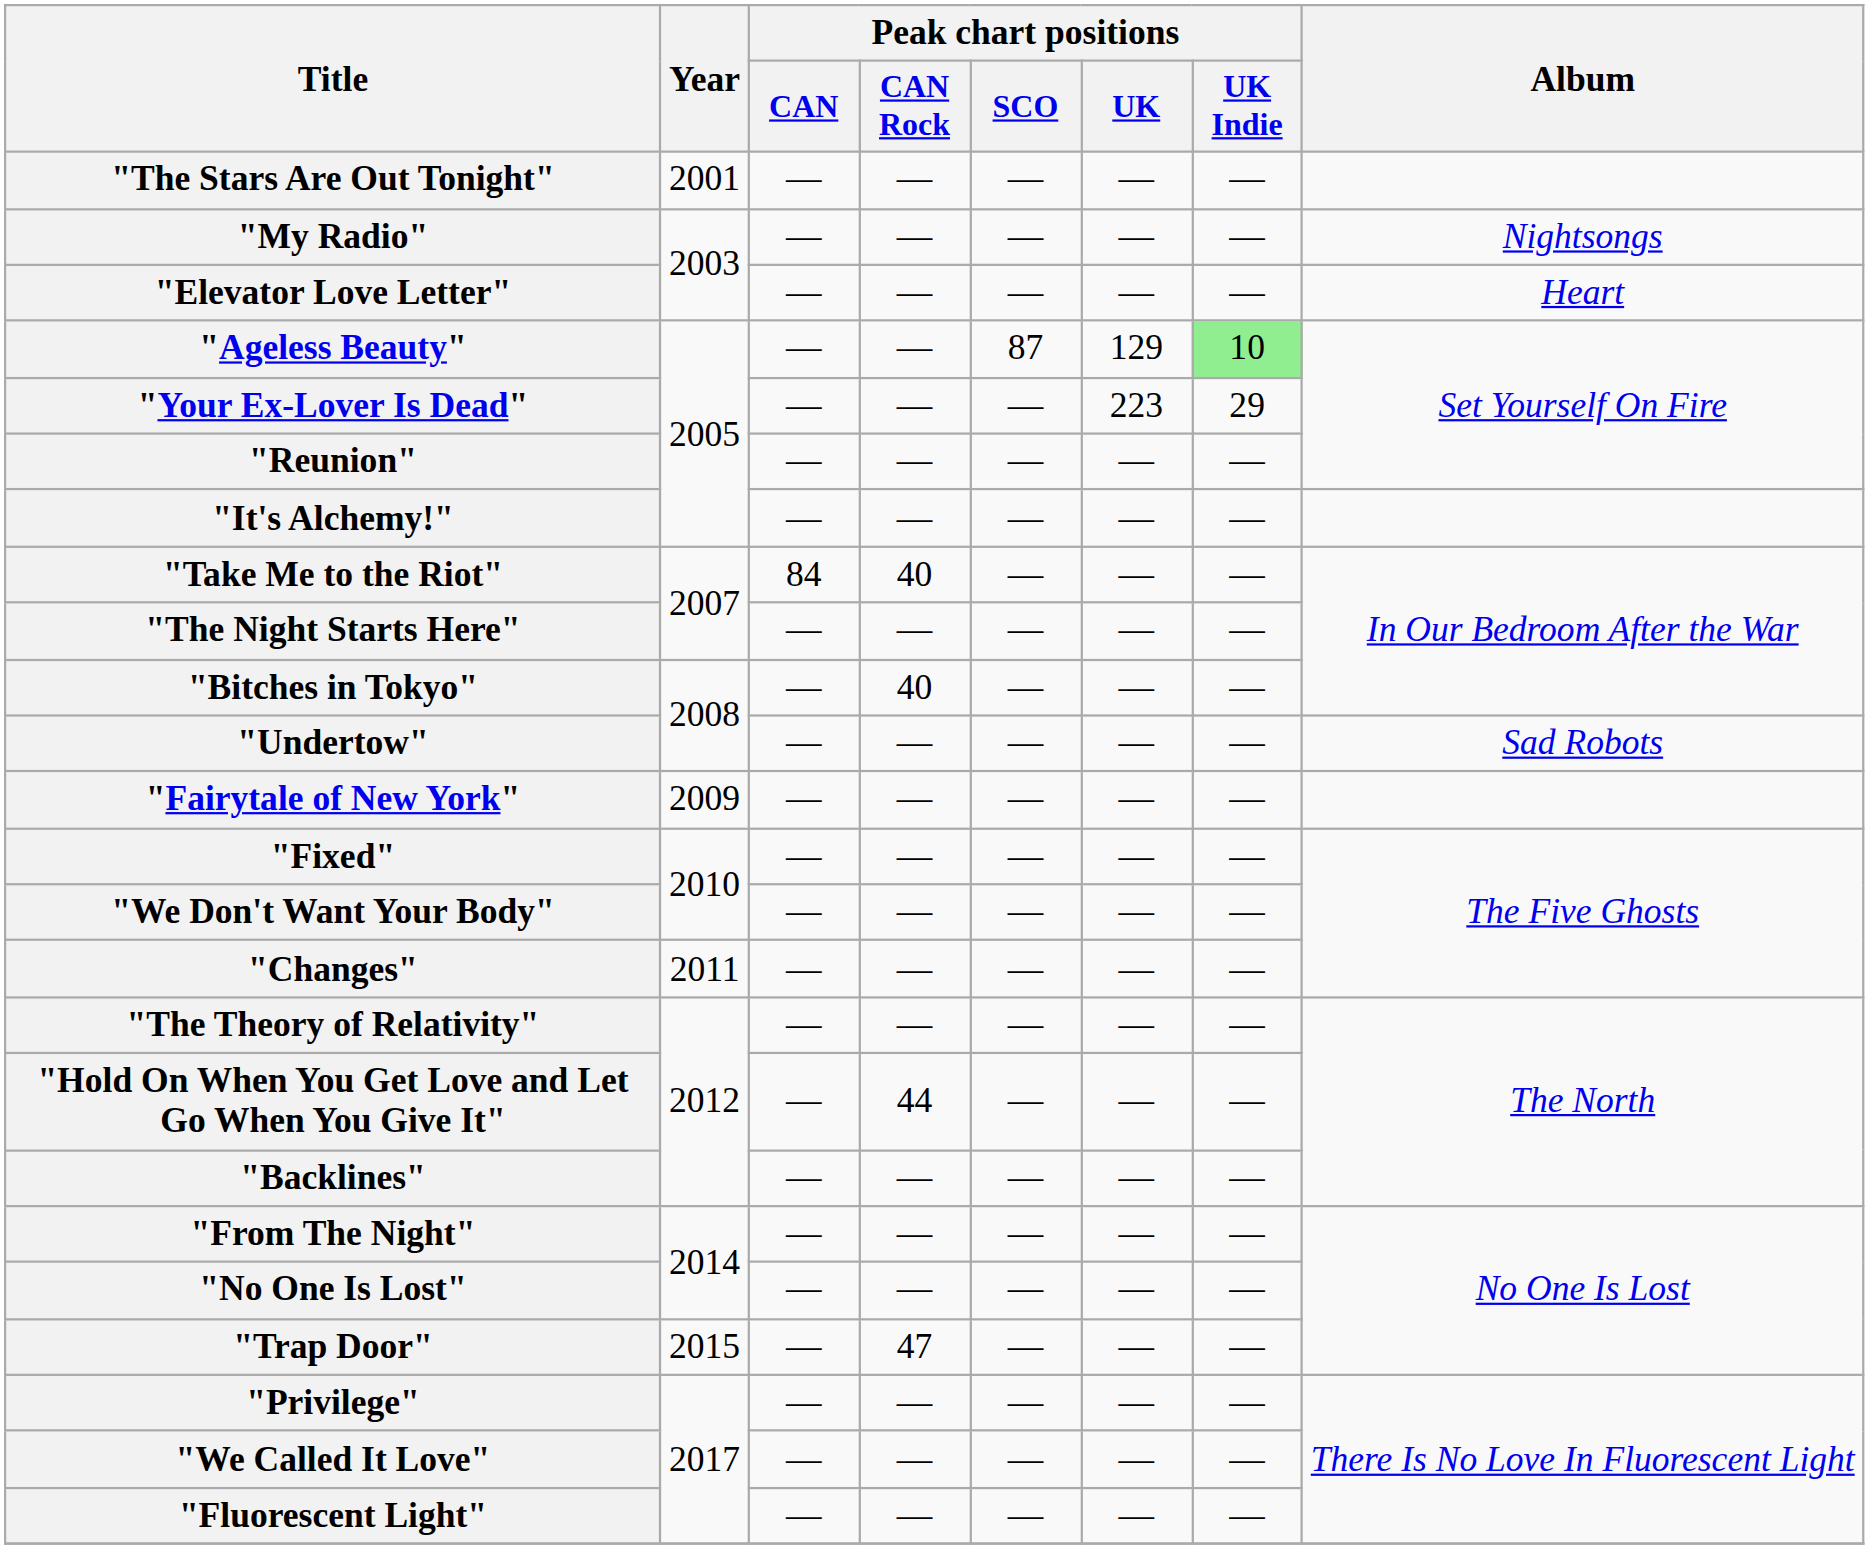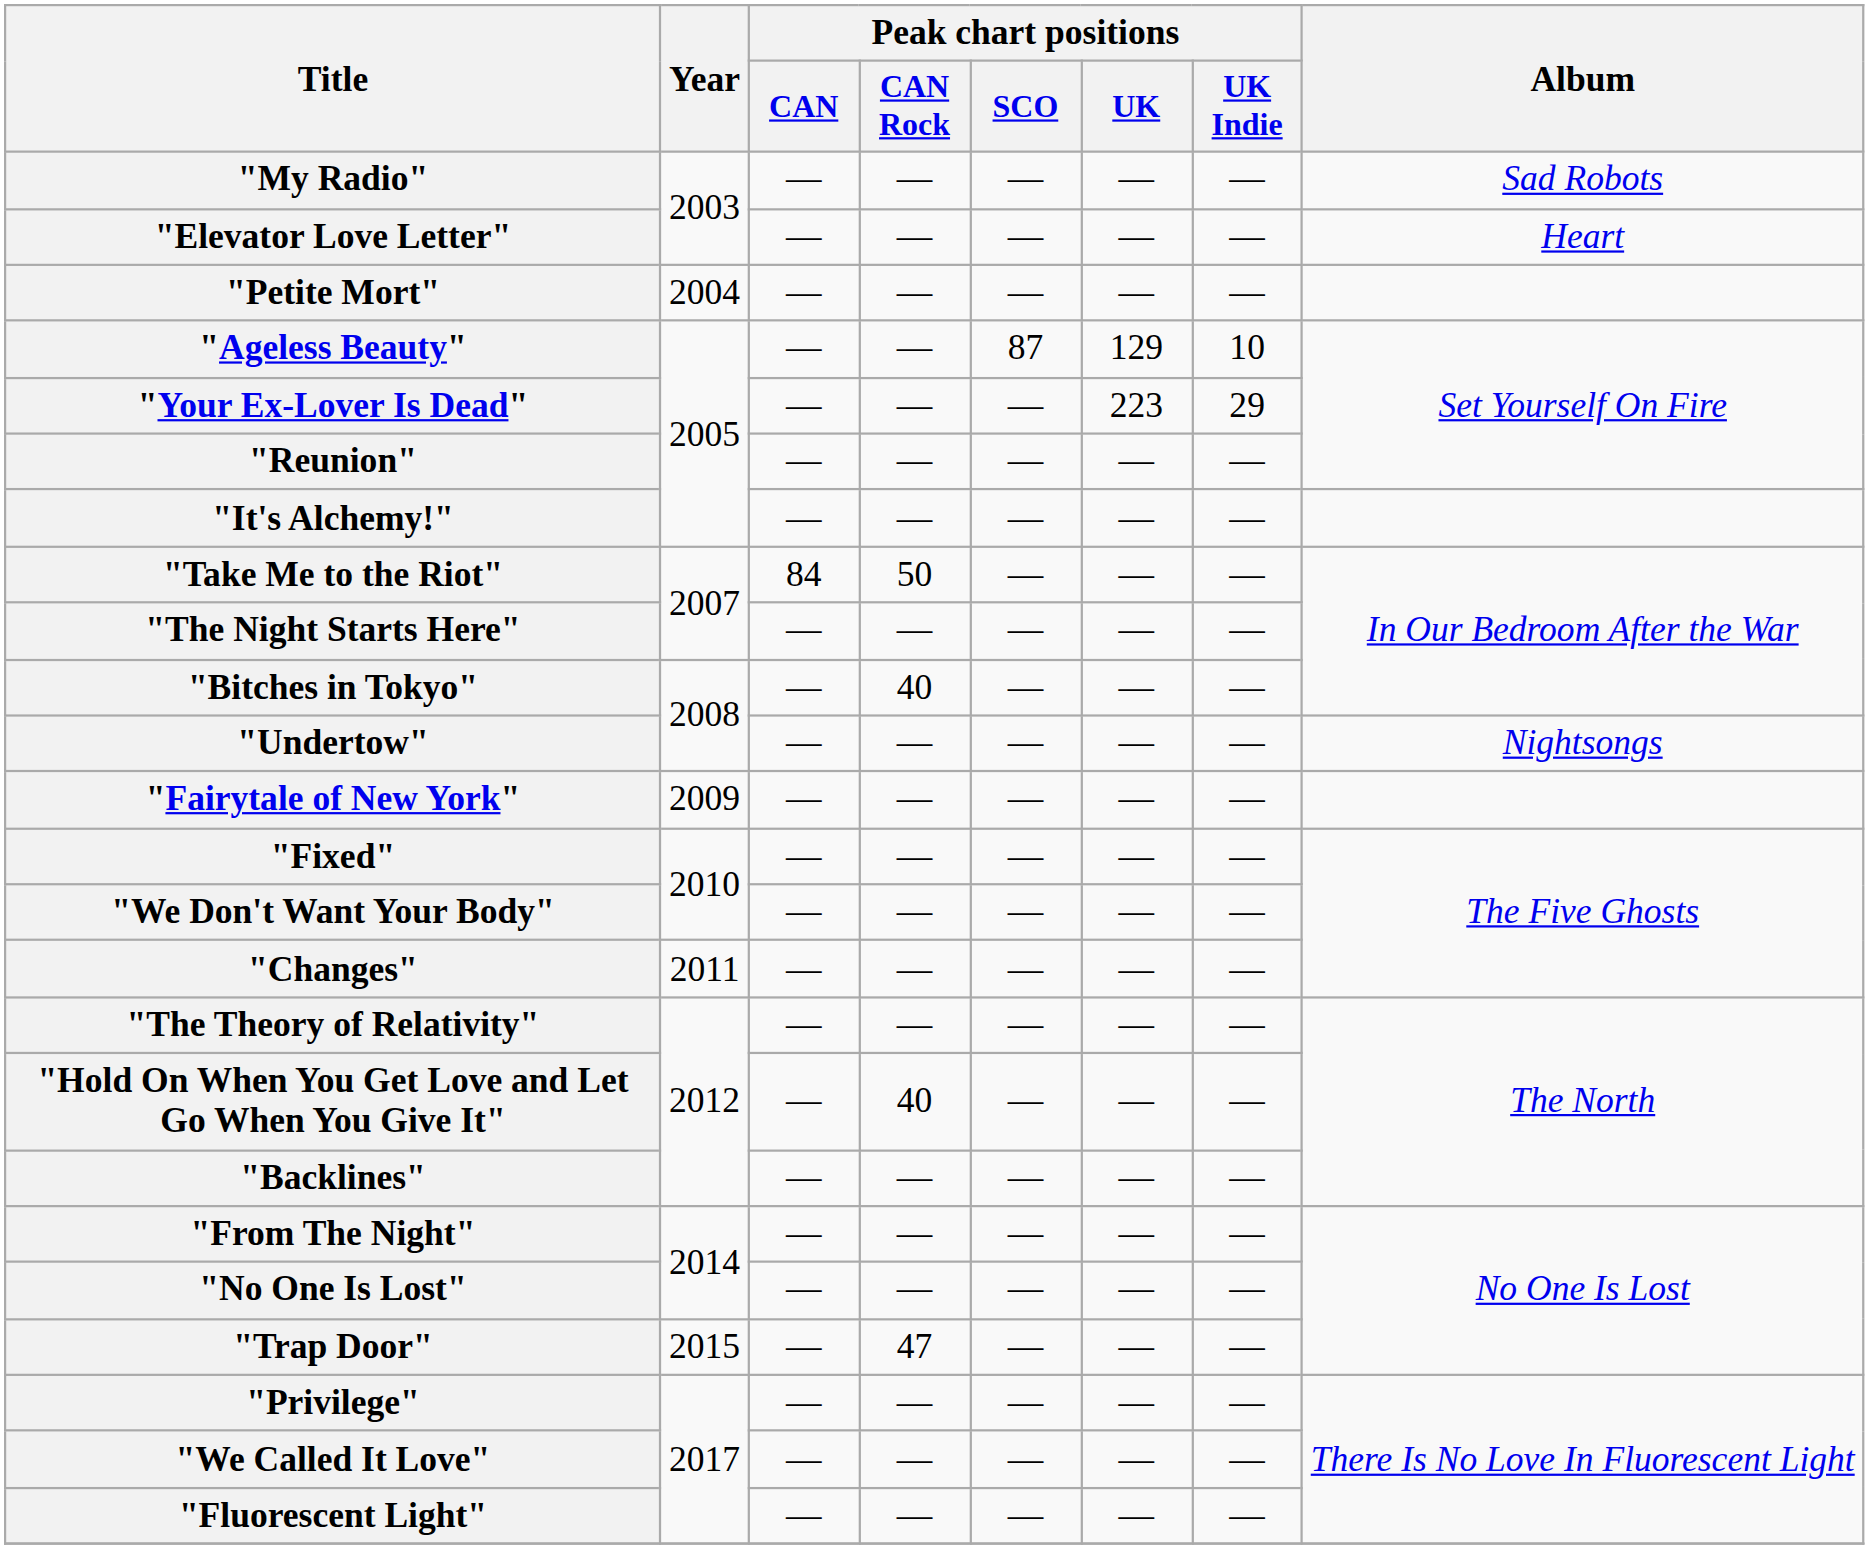 <table class="wikitable plainrowheaders" style="text-align:center;" border="1">
 <tr>
 <th scope="col" rowspan="2" style="width:18em;">Title</th>
 <th scope="col" rowspan="2">Year</th>
 <th scope="col" colspan="5">Peak chart positions</th>
 <th scope="col" rowspan="2">Album</th>
 </tr>
 <tr>
 <th scope="col" style="width:3em;font-size:90%;"><a href='#'>CAN</a><br></th>
 <th scope="col" style="width:3em;font-size:90%;"><a href='#'>CAN<br>Rock</a><br></th>
 <th scope="col" style="width:3em;font-size:90%;"><a href='#'>SCO</a><br></th>
 <th scope="col" style="width:3em;font-size:90%;"><a href='#'>UK</a><br></th>
 <th scope="col" style="width:3em;font-size:90%;"><a href='#'>UK<br>Indie</a><br></th>
 </tr>
 <tr>
-<th scope="row">"The Stars Are Out Tonight"</th>
-<td>2001</td>
-<td>—</td>
-<td>—</td>
-<td>—</td>
-<td>—</td>
-<td>—</td>
-<td></td>
-</tr>
-<tr>
 <th scope="row">"My Radio"</th>
 <td rowspan="2">2003</td>
 <td>—</td>
 <td>—</td>
 <td>—</td>
 <td>—</td>
 <td>—</td>
-<td><em><a href='#'>Nightsongs</a></em></td>
+<td><em><a href='#'>Sad Robots</a></em></td>
 </tr>
 <tr>
 <th scope="row">"Elevator Love Letter"</th>
 <td>—</td>
 <td>—</td>
 <td>—</td>
 <td>—</td>
 <td>—</td>
 <td><em><a href='#'>Heart</a></em></td>
 </tr>
 <tr>
+<th scope="row">"Petite Mort"</th>
+<td>2004</td>
+<td>—</td>
+<td>—</td>
+<td>—</td>
+<td>—</td>
+<td>—</td>
+<td></td>
+</tr>
+<tr>
 <th scope="row">"<a href='#'>Ageless Beauty</a>"</th>
 <td rowspan="4">2005</td>
 <td>—</td>
 <td>—</td>
 <td>87</td>
 <td>129</td>
-<td style="background: lightgreen;">10</td>
+<td>10</td>
 <td rowspan="3"><em><a href='#'>Set Yourself On Fire</a></em></td>
 </tr>
 <tr>
 <th scope="row">"<a href='#'>Your Ex-Lover Is Dead</a>"</th>
 <td>—</td>
 <td>—</td>
 <td>—</td>
 <td>223</td>
 <td>29</td>
 </tr>
 <tr>
 <th scope="row">"Reunion"</th>
 <td>—</td>
 <td>—</td>
 <td>—</td>
 <td>—</td>
 <td>—</td>
 </tr>
 <tr>
 <th scope="row">"It's Alchemy!"</th>
 <td>—</td>
 <td>—</td>
 <td>—</td>
 <td>—</td>
 <td>—</td>
 <td></td>
 </tr>
 <tr>
 <th scope="row">"Take Me to the Riot"</th>
 <td rowspan="2">2007</td>
 <td>84</td>
-<td>40</td>
+<td>50</td>
 <td>—</td>
 <td>—</td>
 <td>—</td>
 <td rowspan="3"><em><a href='#'>In Our Bedroom After the War</a></em></td>
 </tr>
 <tr>
 <th scope="row">"The Night Starts Here"</th>
 <td>—</td>
 <td>—</td>
 <td>—</td>
 <td>—</td>
 <td>—</td>
 </tr>
 <tr>
 <th scope="row">"Bitches in Tokyo"</th>
 <td rowspan="2">2008</td>
 <td>—</td>
 <td>40</td>
 <td>—</td>
 <td>—</td>
 <td>—</td>
 </tr>
 <tr>
 <th scope="row">"Undertow"</th>
 <td>—</td>
 <td>—</td>
 <td>—</td>
 <td>—</td>
 <td>—</td>
-<td><em><a href='#'>Sad Robots</a></em></td>
+<td><em><a href='#'>Nightsongs</a></em></td>
 </tr>
 <tr>
 <th scope="row">"<a href='#'>Fairytale of New York</a>"</th>
 <td>2009</td>
 <td>—</td>
 <td>—</td>
 <td>—</td>
 <td>—</td>
 <td>—</td>
 <td></td>
 </tr>
 <tr>
 <th scope="row">"Fixed"</th>
 <td rowspan="2">2010</td>
 <td>—</td>
 <td>—</td>
 <td>—</td>
 <td>—</td>
 <td>—</td>
 <td rowspan="3"><em><a href='#'>The Five Ghosts</a></em></td>
 </tr>
 <tr>
 <th scope="row">"We Don't Want Your Body"</th>
 <td>—</td>
 <td>—</td>
 <td>—</td>
 <td>—</td>
 <td>—</td>
 </tr>
 <tr>
 <th scope="row">"Changes"</th>
 <td>2011</td>
 <td>—</td>
 <td>—</td>
 <td>—</td>
 <td>—</td>
 <td>—</td>
 </tr>
 <tr>
 <th scope="row">"The Theory of Relativity"</th>
 <td rowspan="3">2012</td>
 <td>—</td>
 <td>—</td>
 <td>—</td>
 <td>—</td>
 <td>—</td>
 <td rowspan="3"><em><a href='#'>The North</a></em></td>
 </tr>
 <tr>
 <th scope="row">"Hold On When You Get Love and Let Go When You Give It"</th>
 <td>—</td>
-<td>44</td>
+<td>40</td>
 <td>—</td>
 <td>—</td>
 <td>—</td>
 </tr>
 <tr>
 <th scope="row">"Backlines"</th>
 <td>—</td>
 <td>—</td>
 <td>—</td>
 <td>—</td>
 <td>—</td>
 </tr>
 <tr>
 <th scope="row">"From The Night"</th>
 <td rowspan="2">2014</td>
 <td>—</td>
 <td>—</td>
 <td>—</td>
 <td>—</td>
 <td>—</td>
 <td rowspan="3"><em><a href='#'>No One Is Lost</a></em></td>
 </tr>
 <tr>
 <th scope="row">"No One Is Lost"</th>
 <td>—</td>
 <td>—</td>
 <td>—</td>
 <td>—</td>
 <td>—</td>
 </tr>
 <tr>
 <th scope="row">"Trap Door"</th>
 <td>2015</td>
 <td>—</td>
 <td>47</td>
 <td>—</td>
 <td>—</td>
 <td>—</td>
 </tr>
 <tr>
 <th scope="row">"Privilege"</th>
 <td rowspan="3">2017</td>
 <td>—</td>
 <td>—</td>
 <td>—</td>
 <td>—</td>
 <td>—</td>
 <td rowspan="3"><em><a href='#'>There Is No Love In Fluorescent Light</a></em></td>
 </tr>
 <tr>
 <th scope="row">"We Called It Love"</th>
 <td>—</td>
 <td>—</td>
 <td>—</td>
 <td>—</td>
 <td>—</td>
 </tr>
 <tr>
 <th scope="row">"Fluorescent Light"</th>
 <td>—</td>
 <td>—</td>
 <td>—</td>
 <td>—</td>
 <td>—</td>
 </tr>
 <tr>
 </tr>
 </table>
